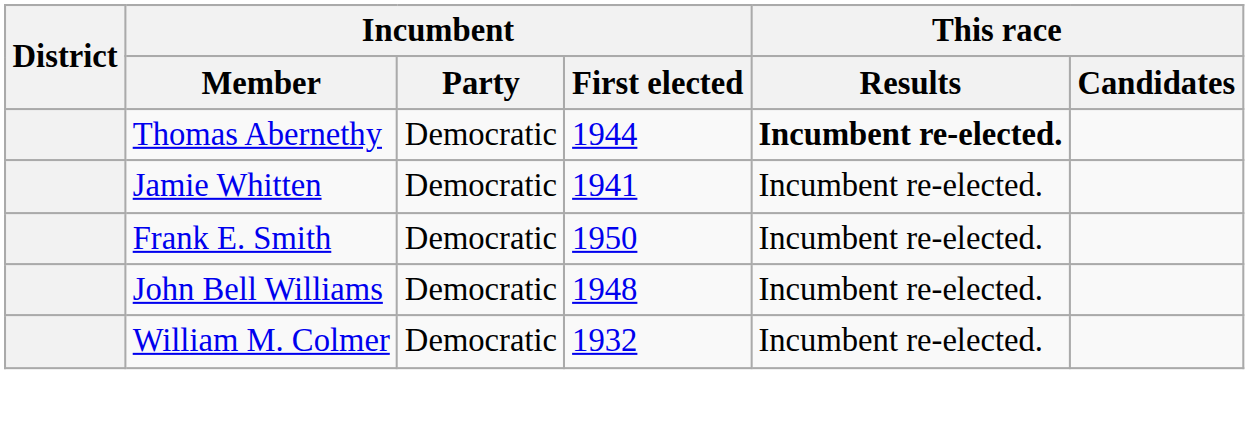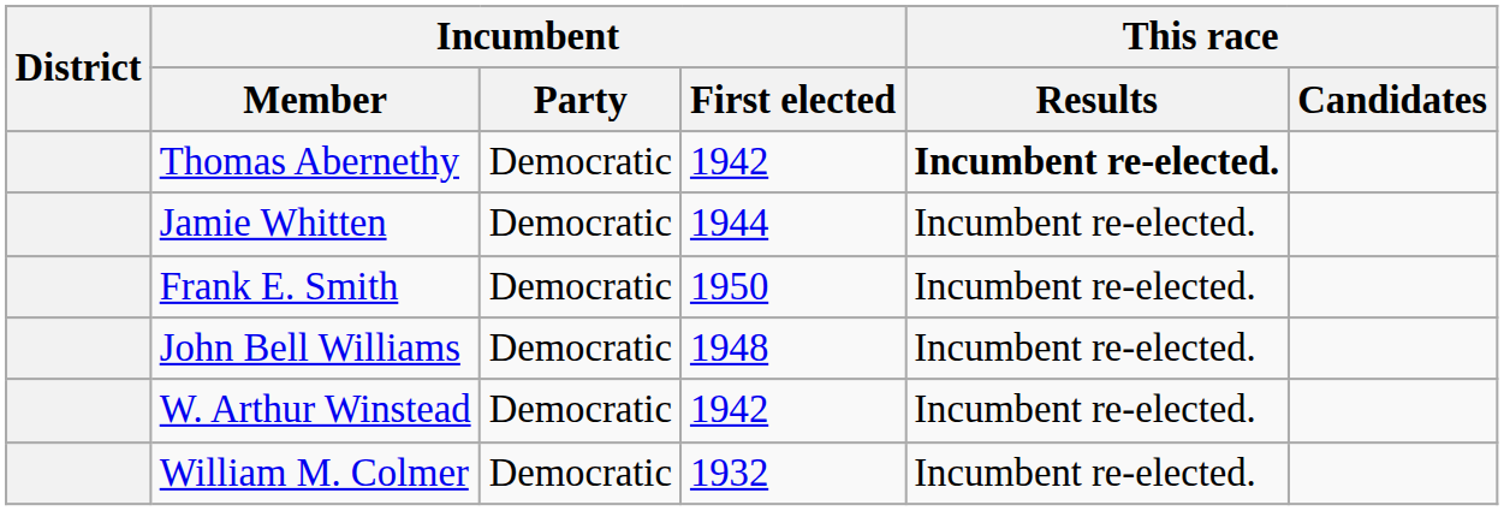 <table class=wikitable>
 <tr>
 <th rowspan=2>District</th>
 <th colspan=3>Incumbent</th>
 <th colspan=2>This race</th>
 </tr>
 <tr>
 <th>Member</th>
 <th>Party</th>
 <th>First elected</th>
 <th>Results</th>
 <th>Candidates</th>
 </tr>
 <tr>
 <th></th>
 <td><a href='#'>Thomas Abernethy</a></td>
 <td>Democratic</td>
-<td><a href='#'>1944</a></td>
+<td><a href='#'>1942</a></td>
 <td><strong>Incumbent re-elected.</strong></td>
 <td nowrap></td>
 </tr>
 <tr>
 <th></th>
 <td><a href='#'>Jamie Whitten</a></td>
 <td>Democratic</td>
-<td><a href='#'>1941 </a></td>
+<td><a href='#'>1944 </a></td>
 <td>Incumbent re-elected.</td>
 <td nowrap></td>
 </tr>
 <tr>
 <th></th>
 <td><a href='#'>Frank E. Smith</a></td>
 <td>Democratic</td>
 <td><a href='#'>1950</a></td>
 <td>Incumbent re-elected.</td>
 <td nowrap></td>
 </tr>
 <tr>
 <th></th>
 <td><a href='#'>John Bell Williams</a></td>
 <td>Democratic</td>
 <td><a href='#'>1948</a></td>
 <td>Incumbent re-elected.</td>
 <td nowrap></td>
 </tr>
 <tr>
 <th></th>
+<td><a href='#'>W. Arthur Winstead</a></td>
+<td>Democratic</td>
+<td><a href='#'>1942</a></td>
+<td>Incumbent re-elected.</td>
+<td nowrap></td>
+</tr>
+<tr>
+<th></th>
 <td><a href='#'>William M. Colmer</a></td>
 <td>Democratic</td>
 <td><a href='#'>1932</a></td>
 <td>Incumbent re-elected.</td>
 <td nowrap></td>
 </tr>
 </table>
